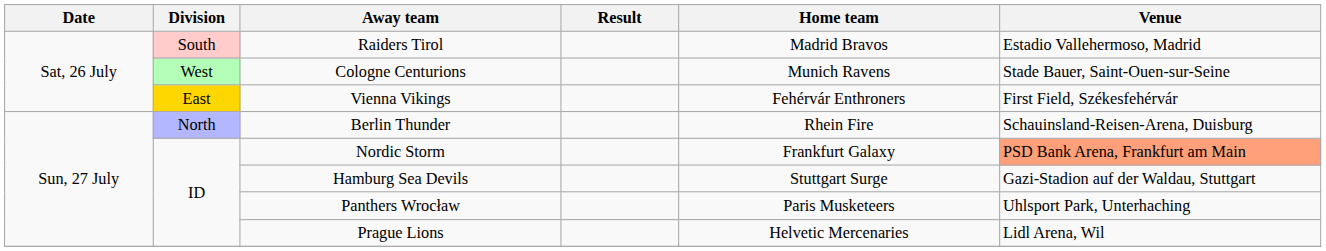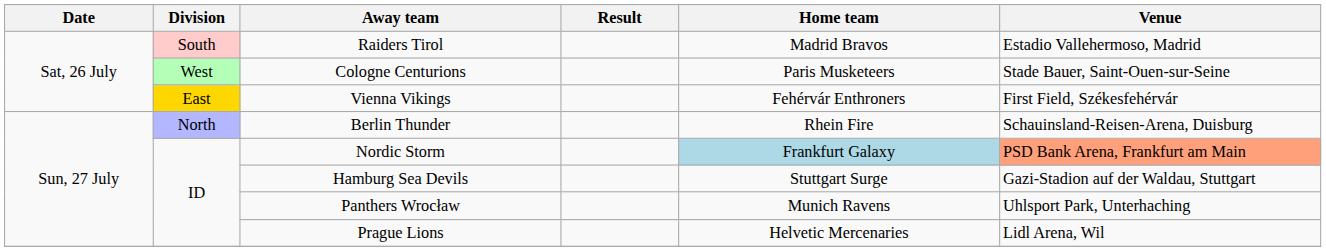 <table class="wikitable mw-collapsible mw-collapsed" style="font-size:95%; text-align:center; width:81em;">
 <tr>
 <th style="width:9em;">Date</th>
 <th style="width:5em;">Division</th>
 <th style="width:20em;">Away team</th>
 <th style="width:7em;">Result</th>
 <th style="width:20em;">Home team</th>
 <th style="width:20em;">Venue</th>
 </tr>
 <tr>
 <td rowspan="3">Sat, 26 July</td>
 <td style="background:#FFCBCB">South</td>
 <td>Raiders Tirol</td>
 <td></td>
 <td>Madrid Bravos</td>
 <td style="text-align:left;">Estadio Vallehermoso, Madrid</td>
 </tr>
 <tr>
 <td style="background:#B3FFB7">West</td>
 <td>Cologne Centurions</td>
 <td></td>
-<td>Munich Ravens</td>
+<td>Paris Musketeers</td>
 <td style="text-align:left;">Stade Bauer, Saint-Ouen-sur-Seine</td>
 </tr>
 <tr>
 <td style="background:#FFD700">East</td>
 <td>Vienna Vikings</td>
 <td></td>
 <td>Fehérvár Enthroners</td>
 <td style="text-align:left;">First Field, Székesfehérvár</td>
 </tr>
 <tr>
 <td rowspan="5">Sun, 27 July</td>
 <td style="background:#B3B7FF">North</td>
 <td>Berlin Thunder</td>
 <td></td>
 <td>Rhein Fire</td>
 <td style="text-align:left;">Schauinsland-Reisen-Arena, Duisburg</td>
 </tr>
 <tr>
 <td rowspan="4" class="hintergrundfarbe-basis">ID</td>
 <td>Nordic Storm</td>
 <td></td>
-<td>Frankfurt Galaxy</td>
+<td style="background: lightblue;">Frankfurt Galaxy</td>
 <td style="background: lightsalmon; text-align:left;">PSD Bank Arena, Frankfurt am Main</td>
 </tr>
 <tr>
 <td>Hamburg Sea Devils</td>
 <td></td>
 <td>Stuttgart Surge</td>
 <td style="text-align:left;">Gazi-Stadion auf der Waldau, Stuttgart</td>
 </tr>
 <tr>
 <td>Panthers Wrocław</td>
 <td></td>
-<td>Paris Musketeers</td>
+<td>Munich Ravens</td>
 <td style="text-align:left;">Uhlsport Park, Unterhaching</td>
 </tr>
 <tr>
 <td>Prague Lions</td>
 <td></td>
 <td>Helvetic Mercenaries</td>
 <td style="text-align:left;">Lidl Arena, Wil</td>
 </tr>
 <tr>
 </tr>
 </table>
